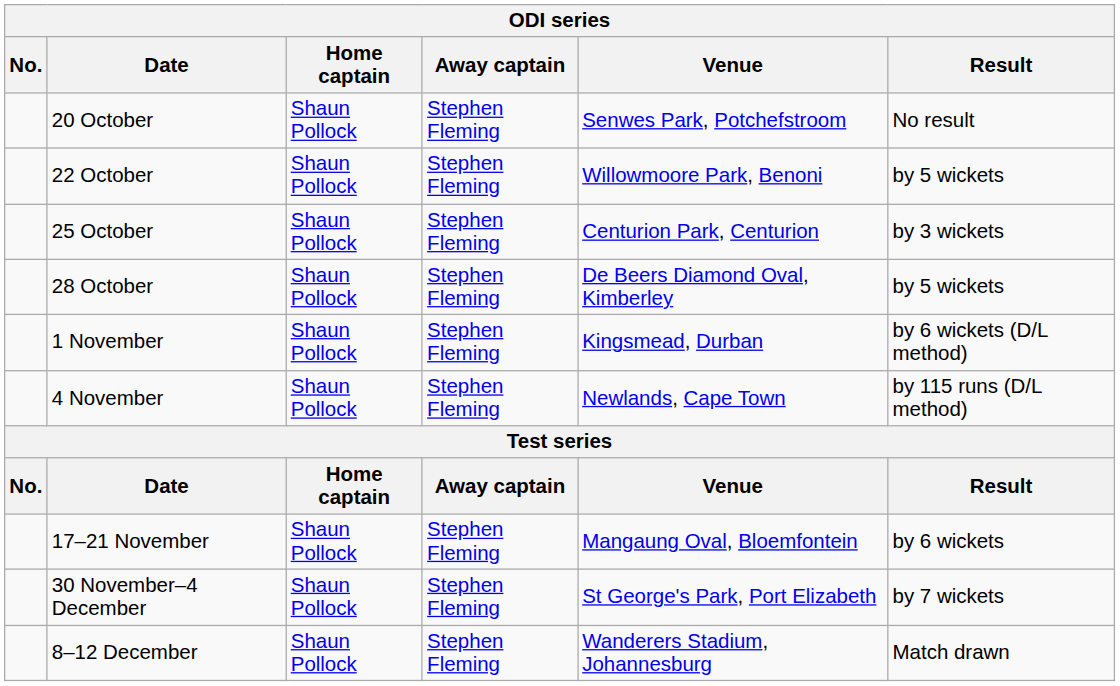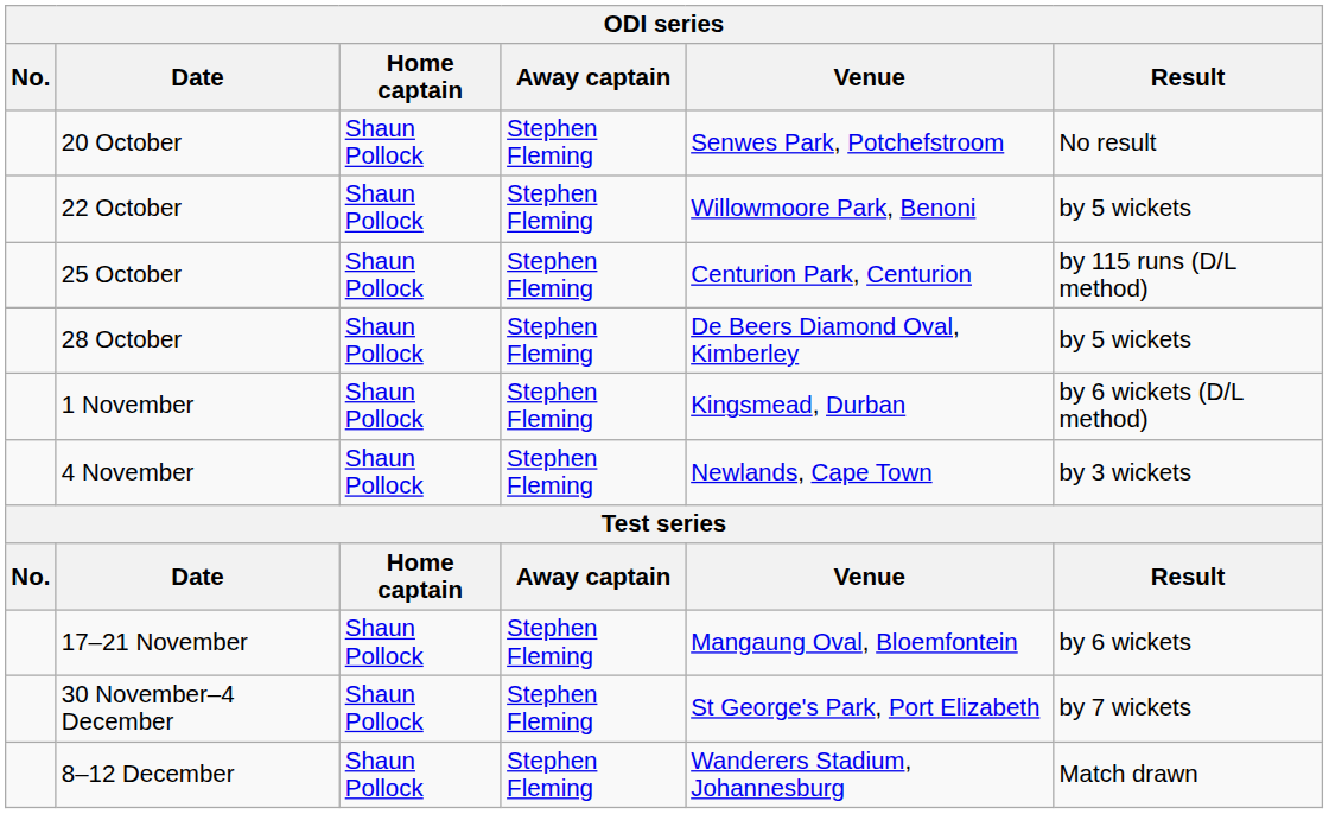 <table class="wikitable">
 <tr>
 <th colspan="9">ODI series</th>
 </tr>
 <tr>
 <th>No.</th>
 <th>Date</th>
 <th>Home captain</th>
 <th>Away captain</th>
 <th>Venue</th>
 <th>Result</th>
 </tr>
 <tr>
 <td></td>
 <td>20 October</td>
 <td><a href='#'>Shaun Pollock</a></td>
 <td><a href='#'>Stephen Fleming</a></td>
 <td><a href='#'>Senwes Park</a>, <a href='#'>Potchefstroom</a></td>
 <td>No result</td>
 </tr>
 <tr>
 <td></td>
 <td>22 October</td>
 <td><a href='#'>Shaun Pollock</a></td>
 <td><a href='#'>Stephen Fleming</a></td>
 <td><a href='#'>Willowmoore Park</a>, <a href='#'>Benoni</a></td>
 <td> by 5 wickets</td>
 </tr>
 <tr>
 <td></td>
 <td>25 October</td>
 <td><a href='#'>Shaun Pollock</a></td>
 <td><a href='#'>Stephen Fleming</a></td>
 <td><a href='#'>Centurion Park</a>, <a href='#'>Centurion</a></td>
-<td> by 3 wickets</td>
+<td> by 115 runs (D/L method)</td>
 </tr>
 <tr>
 <td></td>
 <td>28 October</td>
 <td><a href='#'>Shaun Pollock</a></td>
 <td><a href='#'>Stephen Fleming</a></td>
 <td><a href='#'>De Beers Diamond Oval</a>, <a href='#'>Kimberley</a></td>
 <td> by 5 wickets</td>
 </tr>
 <tr>
 <td></td>
 <td>1 November</td>
 <td><a href='#'>Shaun Pollock</a></td>
 <td><a href='#'>Stephen Fleming</a></td>
 <td><a href='#'>Kingsmead</a>, <a href='#'>Durban</a></td>
 <td> by 6 wickets (D/L method)</td>
 </tr>
 <tr>
 <td></td>
 <td>4 November</td>
 <td><a href='#'>Shaun Pollock</a></td>
 <td><a href='#'>Stephen Fleming</a></td>
 <td><a href='#'>Newlands</a>, <a href='#'>Cape Town</a></td>
-<td> by 115 runs (D/L method)</td>
+<td> by 3 wickets</td>
 </tr>
 <tr>
 <th colspan="9">Test series</th>
 </tr>
 <tr>
 <th>No.</th>
 <th>Date</th>
 <th>Home captain</th>
 <th>Away captain</th>
 <th>Venue</th>
 <th>Result</th>
 </tr>
 <tr>
 <td></td>
 <td>17–21 November</td>
 <td><a href='#'>Shaun Pollock</a></td>
 <td><a href='#'>Stephen Fleming</a></td>
 <td><a href='#'>Mangaung Oval</a>, <a href='#'>Bloemfontein</a></td>
 <td> by 6 wickets</td>
 </tr>
 <tr>
 <td></td>
 <td>30 November–4 December</td>
 <td><a href='#'>Shaun Pollock</a></td>
 <td><a href='#'>Stephen Fleming</a></td>
 <td><a href='#'>St George's Park</a>, <a href='#'>Port Elizabeth</a></td>
 <td> by 7 wickets</td>
 </tr>
 <tr>
 <td></td>
 <td>8–12 December</td>
 <td><a href='#'>Shaun Pollock</a></td>
 <td><a href='#'>Stephen Fleming</a></td>
 <td><a href='#'>Wanderers Stadium</a>, <a href='#'>Johannesburg</a></td>
 <td>Match drawn</td>
 </tr>
 </table>
